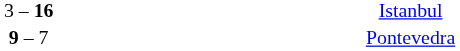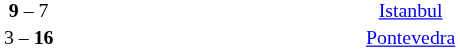 <table style="text-align:center">
 <tr>
 <th width=200></th>
 <th width=100></th>
 <th width=200></th>
 <th width=100></th>
 </tr>
 <tr>
 <td align=right></td>
-<td>3 – <strong>16</strong></td>
+<td><strong>9</strong> – 7</td>
 <td align=left><strong></strong></td>
 <td><a href='#'>Istanbul</a></td>
 </tr>
 <tr>
 <td align=right><strong></strong></td>
-<td><strong>9</strong> – 7</td>
+<td>3 – <strong>16</strong></td>
 <td align=left></td>
 <td><a href='#'>Pontevedra</a></td>
 </tr>
 </table>
